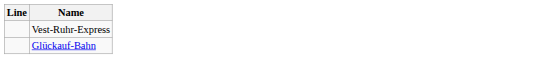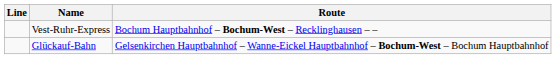 <table class="wikitable">
 <tr>
 <th>Line</th>
 <th>Name</th>
+<th>Route</th>
 </tr>
 <tr>
 <td></td>
 <td>Vest-Ruhr-Express</td>
+<td><a href='#'>Bochum Hauptbahnhof</a> – <strong>Bochum-West</strong> – <a href='#'>Recklinghausen</a> –  – </td>
 </tr>
 <tr>
 <td></td>
 <td><a href='#'>Glückauf-Bahn</a></td>
+<td><a href='#'>Gelsenkirchen Hauptbahnhof</a> – <a href='#'>Wanne-Eickel Hauptbahnhof</a> – <strong>Bochum-West</strong> – Bochum Hauptbahnhof</td>
 </tr>
 </table>
